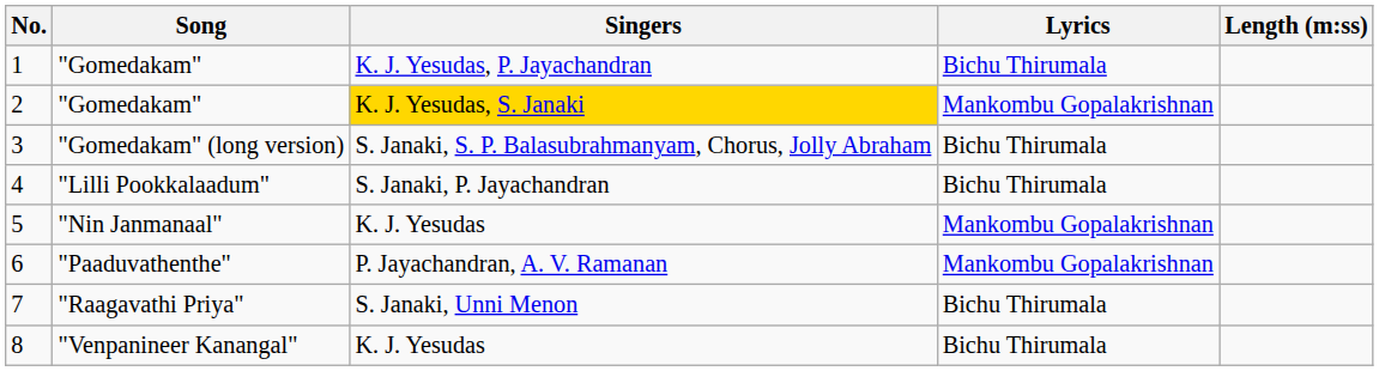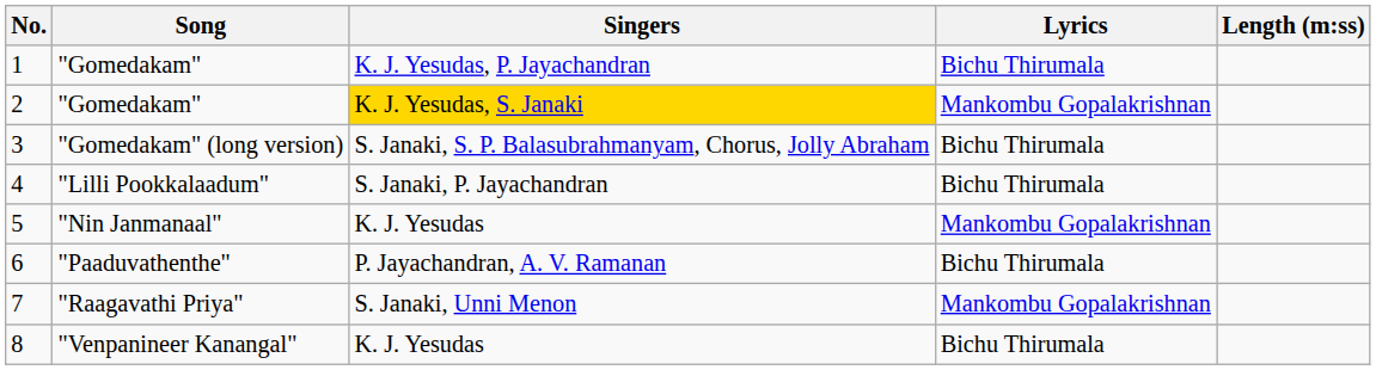 <table class="wikitable" style="font-size:95%;">
 <tr>
 <th>No.</th>
 <th>Song</th>
 <th>Singers</th>
 <th>Lyrics</th>
 <th>Length (m:ss)</th>
 </tr>
 <tr>
 <td>1</td>
 <td>"Gomedakam"</td>
 <td><a href='#'>K. J. Yesudas</a>, <a href='#'>P. Jayachandran</a></td>
 <td><a href='#'>Bichu Thirumala</a></td>
 <td></td>
 </tr>
 <tr>
 <td>2</td>
 <td>"Gomedakam"</td>
 <td style="background: gold;">K. J. Yesudas, <a href='#'>S. Janaki</a></td>
 <td><a href='#'>Mankombu Gopalakrishnan</a></td>
 <td></td>
 </tr>
 <tr>
 <td>3</td>
 <td>"Gomedakam" (long version)</td>
 <td>S. Janaki, <a href='#'>S. P. Balasubrahmanyam</a>, Chorus, <a href='#'>Jolly Abraham</a></td>
 <td>Bichu Thirumala</td>
 <td></td>
 </tr>
 <tr>
 <td>4</td>
 <td>"Lilli Pookkalaadum"</td>
 <td>S. Janaki, P. Jayachandran</td>
 <td>Bichu Thirumala</td>
 <td></td>
 </tr>
 <tr>
 <td>5</td>
 <td>"Nin Janmanaal"</td>
 <td>K. J. Yesudas</td>
 <td><a href='#'>Mankombu Gopalakrishnan</a></td>
 <td></td>
 </tr>
 <tr>
 <td>6</td>
 <td>"Paaduvathenthe"</td>
 <td>P. Jayachandran, <a href='#'>A. V. Ramanan</a></td>
-<td><a href='#'>Mankombu Gopalakrishnan</a></td>
+<td>Bichu Thirumala</td>
 <td></td>
 </tr>
 <tr>
 <td>7</td>
 <td>"Raagavathi Priya"</td>
 <td>S. Janaki, <a href='#'>Unni Menon</a></td>
-<td>Bichu Thirumala</td>
+<td><a href='#'>Mankombu Gopalakrishnan</a></td>
 <td></td>
 </tr>
 <tr>
 <td>8</td>
 <td>"Venpanineer Kanangal"</td>
 <td>K. J. Yesudas</td>
 <td>Bichu Thirumala</td>
 <td></td>
 </tr>
 </table>
